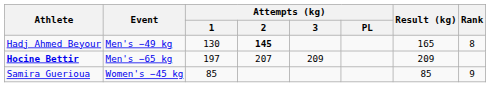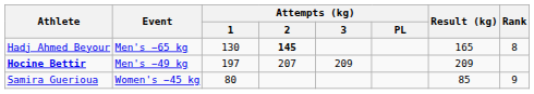 <table class=wikitable style="font-size:90%">
 <tr>
 <th rowspan=2>Athlete</th>
 <th rowspan=2>Event</th>
 <th colspan=4>Attempts (kg)</th>
 <th rowspan=2>Result (kg)</th>
 <th rowspan=2>Rank</th>
 </tr>
 <tr>
 <th width="60">1</th>
 <th width="60">2</th>
 <th width="60">3</th>
 <th width="60">PL</th>
 </tr>
 <tr align=center>
 <td align=left><a href='#'>Hadj Ahmed Beyour</a></td>
-<td align=left><a href='#'>Men's −49 kg</a></td>
+<td align=left><a href='#'>Men's −65 kg</a></td>
 <td>130</td>
 <td><strong>145</strong></td>
 <td></td>
 <td></td>
 <td>165</td>
 <td>8</td>
 </tr>
 <tr align=center>
 <td align=left><strong><a href='#'>Hocine Bettir</a></strong></td>
-<td align=left><a href='#'>Men's −65 kg</a></td>
+<td align=left><a href='#'>Men's −49 kg</a></td>
 <td>197</td>
 <td>207</td>
 <td>209</td>
 <td></td>
 <td>209</td>
 <td></td>
 </tr>
 <tr align=center>
 <td align=left><a href='#'>Samira Guerioua</a></td>
 <td align=left><a href='#'>Women's −45 kg</a></td>
-<td>85</td>
+<td>80</td>
 <td></td>
 <td></td>
 <td></td>
 <td>85</td>
 <td>9</td>
 </tr>
 </table>
